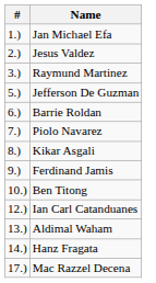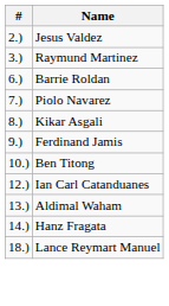 <table class="wikitable">
 <tr>
 <th>#</th>
 <th>Name</th>
-</tr>
-<tr>
-<td>1.)</td>
-<td>Jan Michael Efa</td>
 </tr>
 <tr>
 <td>2.)</td>
 <td>Jesus Valdez</td>
 </tr>
 <tr>
 <td>3.)</td>
 <td>Raymund Martinez</td>
-</tr>
-<tr>
-<td>5.)</td>
-<td>Jefferson De Guzman</td>
 </tr>
 <tr>
 <td>6.)</td>
 <td>Barrie Roldan</td>
 </tr>
 <tr>
 <td>7.)</td>
 <td>Piolo Navarez</td>
 </tr>
 <tr>
 <td>8.)</td>
 <td>Kikar Asgali</td>
 </tr>
 <tr>
 <td>9.)</td>
 <td>Ferdinand Jamis</td>
 </tr>
 <tr>
 <td>10.)</td>
 <td>Ben Titong</td>
 </tr>
 <tr>
 <td>12.)</td>
 <td>Ian Carl Catanduanes</td>
 </tr>
 <tr>
 <td>13.)</td>
 <td>Aldimal Waham</td>
 </tr>
 <tr>
 <td>14.)</td>
 <td>Hanz Fragata</td>
 </tr>
 <tr>
-<td>17.)</td>
-<td>Mac Razzel Decena</td>
+<td>18.)</td>
+<td>Lance Reymart Manuel</td>
 </tr>
 </table>
